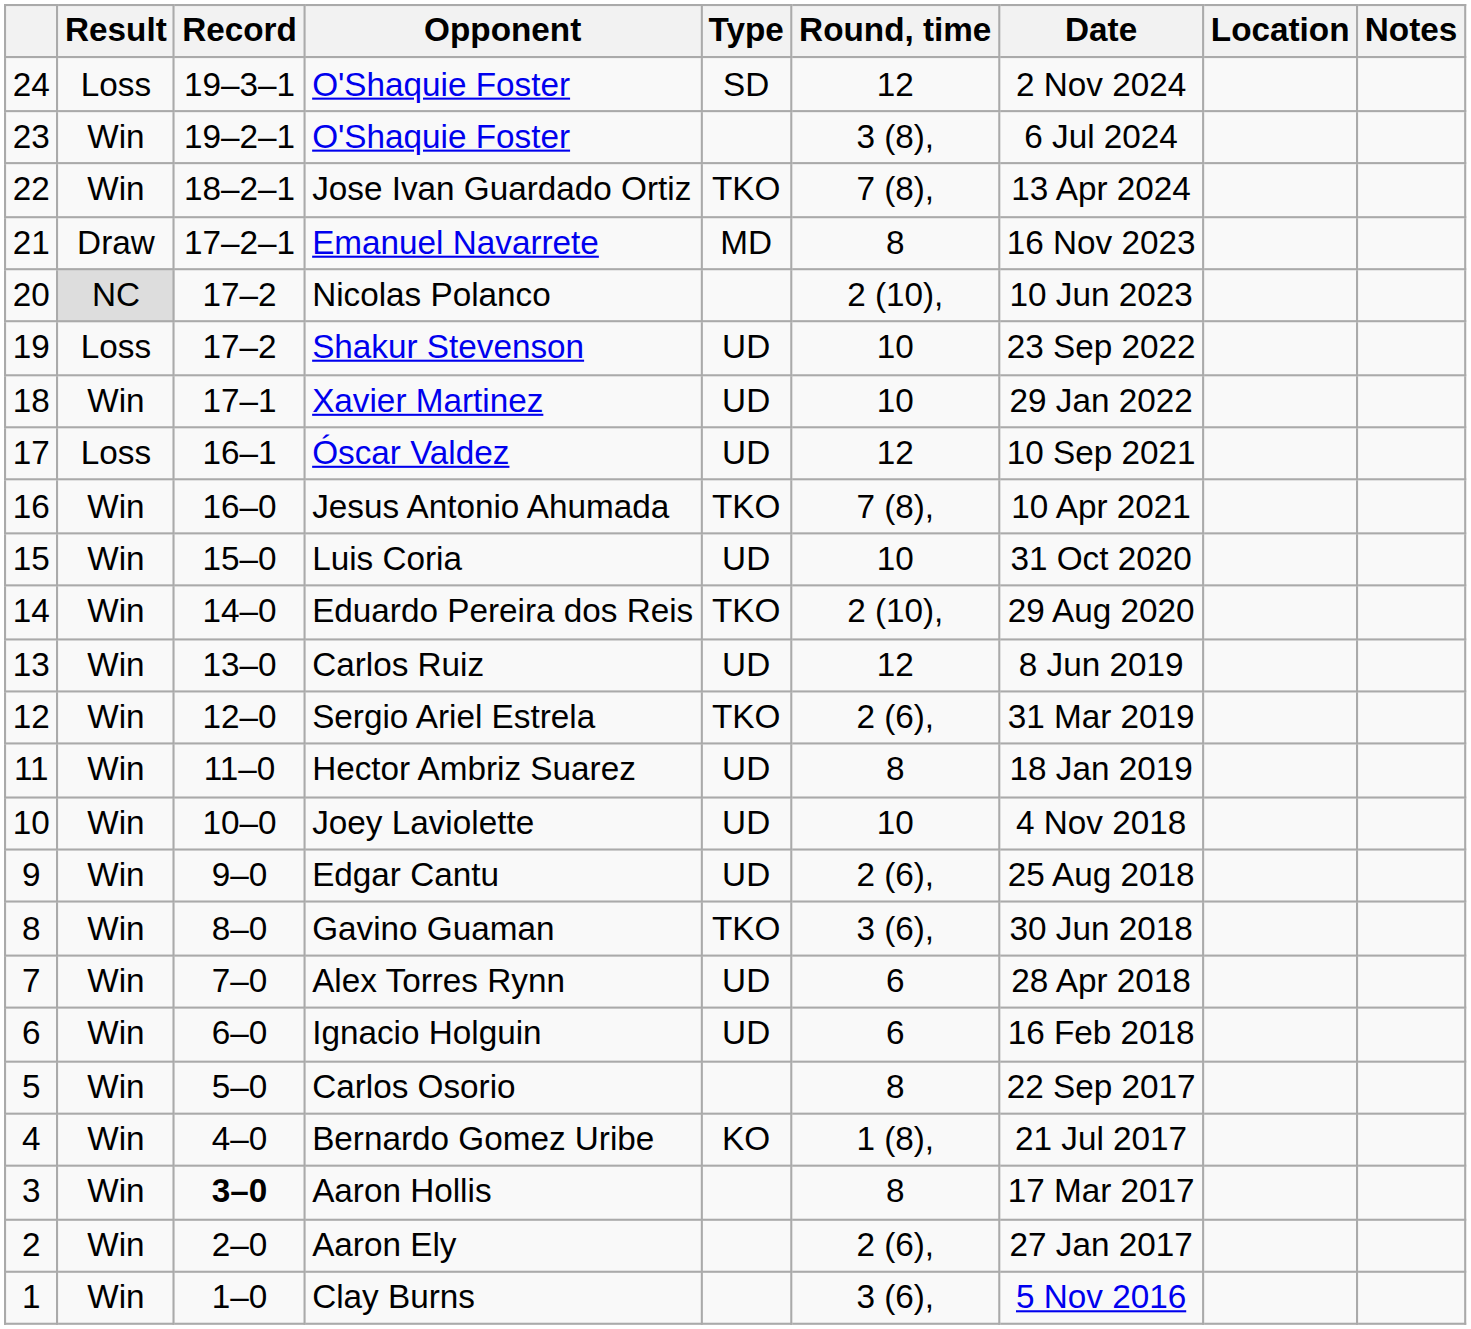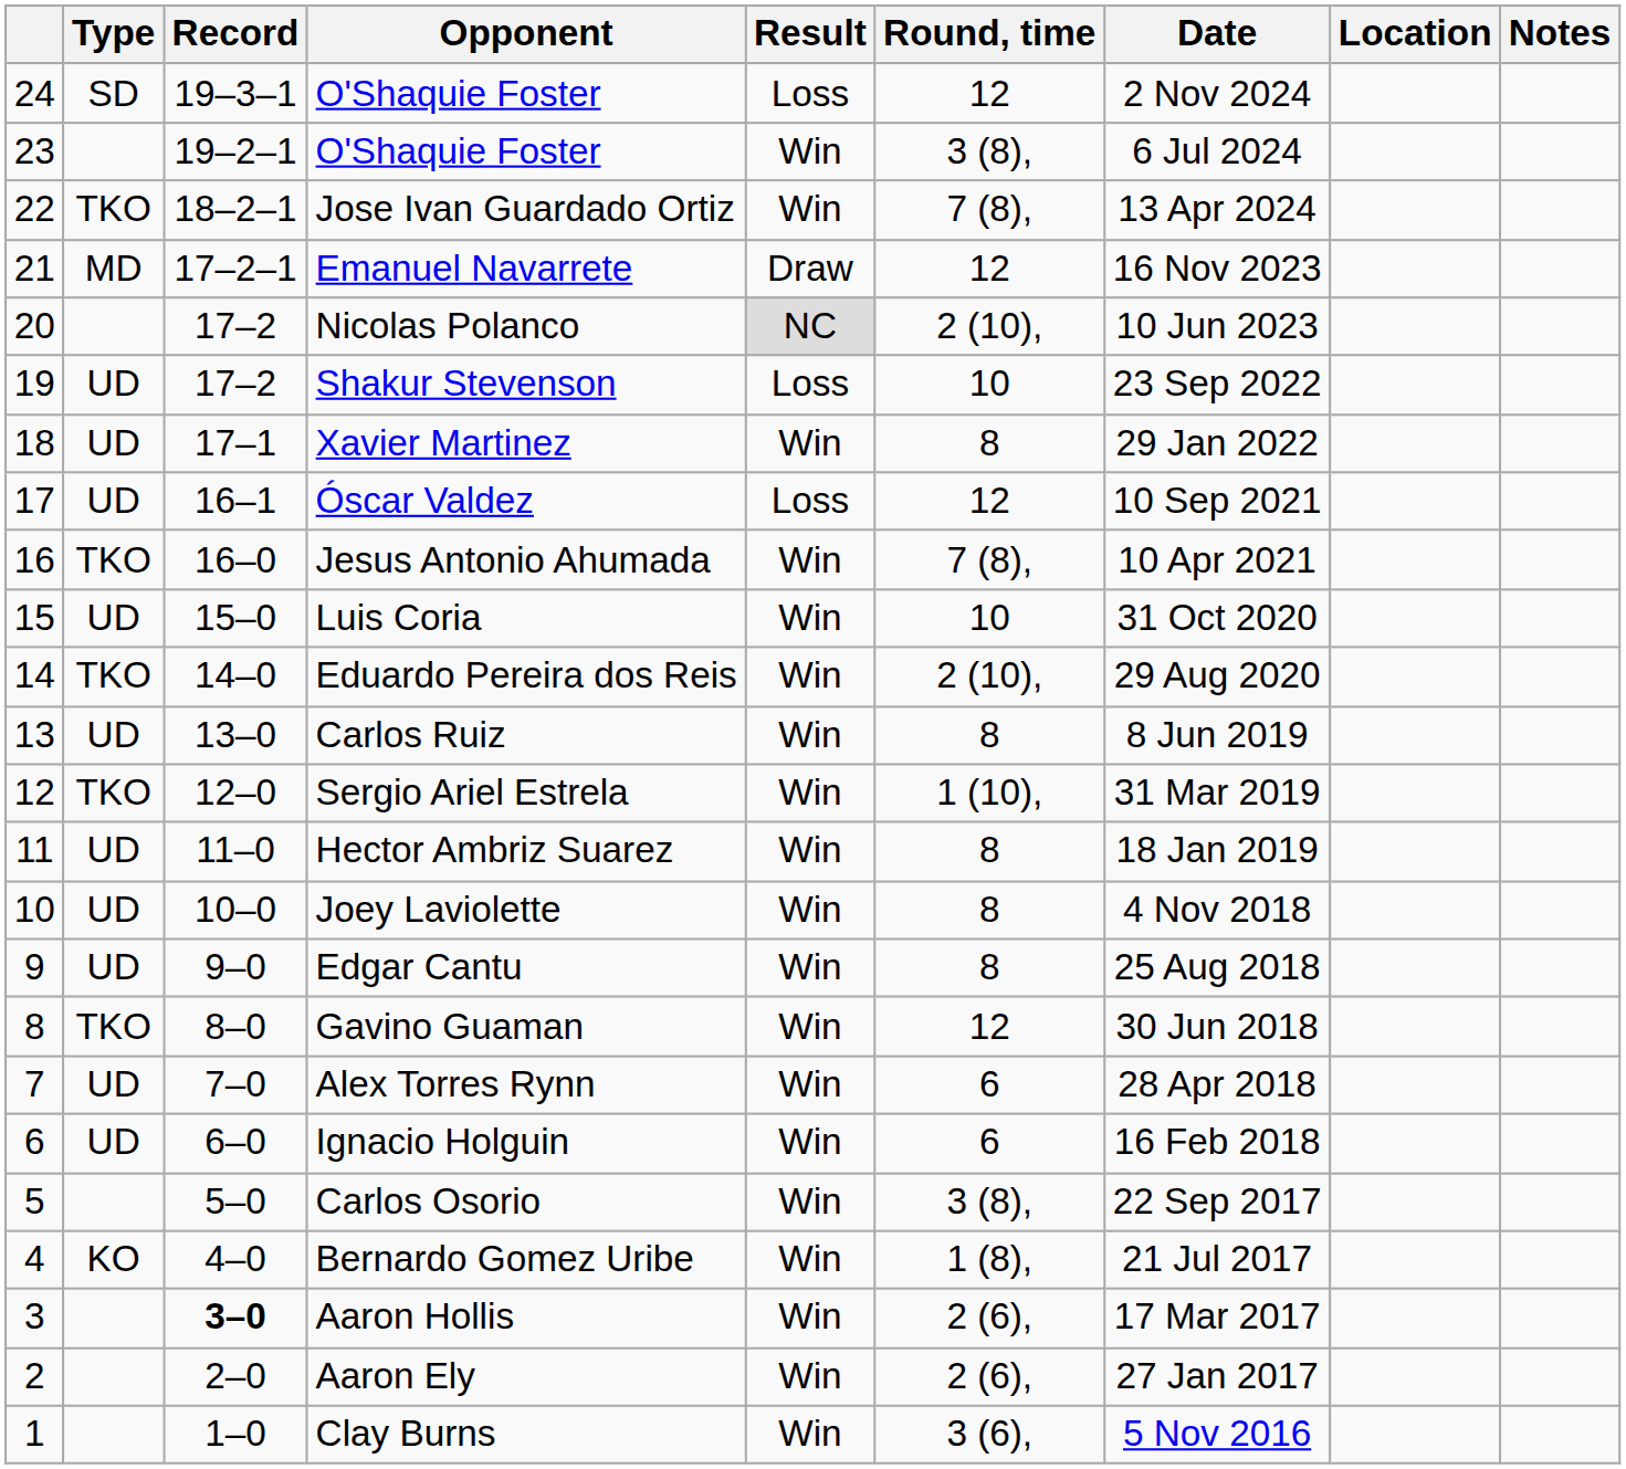 <table class=wikitable style=text-align:center>
 <tr>
 <th></th>
-<th>Result</th>
+<th>Type</th>
 <th>Record</th>
 <th>Opponent</th>
-<th>Type</th>
+<th>Result</th>
 <th>Round, time</th>
 <th>Date</th>
 <th>Location</th>
 <th>Notes</th>
 </tr>
 <tr>
 <td>24</td>
-<td>Loss</td>
+<td>SD</td>
 <td>19–3–1 </td>
 <td align=left><a href='#'>O'Shaquie Foster</a></td>
-<td>SD</td>
+<td>Loss</td>
 <td>12</td>
 <td>2 Nov 2024</td>
 <td align=left></td>
 <td align=left></td>
 </tr>
 <tr>
 <td>23</td>
-<td>Win</td>
+<td></td>
 <td>19–2–1 </td>
 <td align=left><a href='#'>O'Shaquie Foster</a></td>
-<td></td>
+<td>Win</td>
 <td>3 (8), </td>
 <td>6 Jul 2024</td>
 <td align=left></td>
 <td align=left></td>
 </tr>
 <tr>
 <td>22</td>
-<td>Win</td>
+<td>TKO</td>
 <td>18–2–1 </td>
 <td align=left>Jose Ivan Guardado Ortiz</td>
-<td>TKO</td>
+<td>Win</td>
 <td>7 (8), </td>
 <td>13 Apr 2024</td>
 <td align=left></td>
 <td align=left></td>
 </tr>
 <tr>
 <td>21</td>
-<td> Draw</td>
+<td>MD</td>
 <td>17–2–1 </td>
 <td align=left><a href='#'>Emanuel Navarrete</a></td>
-<td>MD</td>
-<td>8</td>
+<td> Draw</td>
+<td>12</td>
 <td>16 Nov 2023</td>
 <td align=left></td>
 <td align=left></td>
 </tr>
 <tr>
 <td>20</td>
-<td style="background:#DDD">NC</td>
+<td></td>
 <td>17–2 </td>
 <td align=left>Nicolas Polanco</td>
-<td></td>
+<td style="background:#DDD">NC</td>
 <td>2 (10), </td>
 <td>10 Jun 2023</td>
 <td align=left></td>
 <td align=left></td>
 </tr>
 <tr>
 <td>19</td>
-<td>Loss</td>
+<td>UD</td>
 <td>17–2</td>
 <td align=left><a href='#'>Shakur Stevenson</a></td>
-<td>UD</td>
+<td>Loss</td>
 <td>10</td>
 <td>23 Sep 2022</td>
 <td align=left></td>
 <td align=left></td>
 </tr>
 <tr>
 <td>18</td>
-<td>Win</td>
+<td>UD</td>
 <td>17–1</td>
 <td align=left><a href='#'>Xavier Martinez</a></td>
-<td>UD</td>
-<td>10</td>
+<td>Win</td>
+<td>8</td>
 <td>29 Jan 2022</td>
 <td align=left></td>
 <td align=left></td>
 </tr>
 <tr>
 <td>17</td>
-<td>Loss</td>
+<td>UD</td>
 <td>16–1</td>
 <td align=left><a href='#'>Óscar Valdez</a></td>
-<td>UD</td>
+<td>Loss</td>
 <td>12</td>
 <td>10 Sep 2021</td>
 <td align=left></td>
 <td align=left></td>
 </tr>
 <tr>
 <td>16</td>
-<td>Win</td>
+<td>TKO</td>
 <td>16–0</td>
 <td align=left>Jesus Antonio Ahumada</td>
-<td>TKO</td>
+<td>Win</td>
 <td>7 (8), </td>
 <td>10 Apr 2021</td>
 <td align=left></td>
 <td align=left></td>
 </tr>
 <tr>
 <td>15</td>
-<td>Win</td>
+<td>UD</td>
 <td>15–0</td>
 <td align=left>Luis Coria</td>
-<td>UD</td>
+<td>Win</td>
 <td>10</td>
 <td>31 Oct 2020</td>
 <td align=left></td>
 <td align=left></td>
 </tr>
 <tr>
 <td>14</td>
-<td>Win</td>
+<td>TKO</td>
 <td>14–0</td>
 <td align=left>Eduardo Pereira dos Reis</td>
-<td>TKO</td>
+<td>Win</td>
 <td>2 (10), </td>
 <td>29 Aug 2020</td>
 <td align=left></td>
 <td align=left></td>
 </tr>
 <tr>
 <td>13</td>
-<td>Win</td>
+<td>UD</td>
 <td>13–0</td>
 <td align=left>Carlos Ruiz</td>
-<td>UD</td>
-<td>12</td>
+<td>Win</td>
+<td>8</td>
 <td>8 Jun 2019</td>
 <td align=left></td>
 <td align=left></td>
 </tr>
 <tr>
 <td>12</td>
-<td>Win</td>
+<td>TKO</td>
 <td>12–0</td>
 <td align=left>Sergio Ariel Estrela</td>
-<td>TKO</td>
-<td>2 (6),</td>
+<td>Win</td>
+<td>1 (10), </td>
 <td>31 Mar 2019</td>
 <td align=left></td>
 <td align=left></td>
 </tr>
 <tr>
 <td>11</td>
-<td>Win</td>
+<td>UD</td>
 <td>11–0</td>
 <td align=left>Hector Ambriz Suarez</td>
-<td>UD</td>
+<td>Win</td>
 <td>8</td>
 <td>18 Jan 2019</td>
 <td align=left></td>
 <td align=left></td>
 </tr>
 <tr>
 <td>10</td>
-<td>Win</td>
+<td>UD</td>
 <td>10–0</td>
 <td align=left>Joey Laviolette</td>
-<td>UD</td>
-<td>10</td>
+<td>Win</td>
+<td>8</td>
 <td>4 Nov 2018</td>
 <td align=left></td>
 <td align=left></td>
 </tr>
 <tr>
 <td>9</td>
-<td>Win</td>
+<td>UD</td>
 <td>9–0</td>
 <td align=left>Edgar Cantu</td>
-<td>UD</td>
-<td>2 (6),</td>
+<td>Win</td>
+<td>8</td>
 <td>25 Aug 2018</td>
 <td align=left></td>
 <td align=left></td>
 </tr>
 <tr>
 <td>8</td>
-<td>Win</td>
+<td>TKO</td>
 <td>8–0</td>
 <td align=left>Gavino Guaman</td>
-<td>TKO</td>
-<td>3 (6), </td>
+<td>Win</td>
+<td>12</td>
 <td>30 Jun 2018</td>
 <td align=left></td>
 <td align=left></td>
 </tr>
 <tr>
 <td>7</td>
-<td>Win</td>
+<td>UD</td>
 <td>7–0</td>
 <td align=left>Alex Torres Rynn</td>
-<td>UD</td>
+<td>Win</td>
 <td>6</td>
 <td>28 Apr 2018</td>
 <td align=left></td>
 <td align=left></td>
 </tr>
 <tr>
 <td>6</td>
-<td>Win</td>
+<td>UD</td>
 <td>6–0</td>
 <td align=left>Ignacio Holguin</td>
-<td>UD</td>
+<td>Win</td>
 <td>6</td>
 <td>16 Feb 2018</td>
 <td align=left></td>
 <td align=left></td>
 </tr>
 <tr>
 <td>5</td>
-<td>Win</td>
+<td></td>
 <td>5–0</td>
 <td align=left>Carlos Osorio</td>
-<td></td>
-<td>8</td>
+<td>Win</td>
+<td>3 (8), </td>
 <td>22 Sep 2017</td>
 <td align=left></td>
 <td align=left></td>
 </tr>
 <tr>
 <td>4</td>
-<td>Win</td>
+<td>KO</td>
 <td>4–0</td>
 <td align=left>Bernardo Gomez Uribe</td>
-<td>KO</td>
+<td>Win</td>
 <td>1 (8), </td>
 <td>21 Jul 2017</td>
 <td align=left></td>
 <td align=left></td>
 </tr>
 <tr>
 <td>3</td>
-<td>Win</td>
+<td></td>
 <td><strong>3–0</strong></td>
 <td align=left>Aaron Hollis</td>
-<td></td>
-<td>8</td>
+<td>Win</td>
+<td>2 (6),</td>
 <td>17 Mar 2017</td>
 <td align=left></td>
 <td align=left></td>
 </tr>
 <tr>
 <td>2</td>
-<td>Win</td>
+<td></td>
 <td>2–0</td>
 <td align=left>Aaron Ely</td>
-<td></td>
+<td>Win</td>
 <td>2 (6),</td>
 <td>27 Jan 2017</td>
 <td align=left></td>
 <td align=left></td>
 </tr>
 <tr>
 <td>1</td>
-<td>Win</td>
+<td></td>
 <td>1–0</td>
 <td align=left>Clay Burns</td>
-<td></td>
+<td>Win</td>
 <td>3 (6), </td>
 <td><a href='#'>5 Nov 2016</a></td>
 <td align=left></td>
 <td align=left></td>
 </tr>
 </table>
